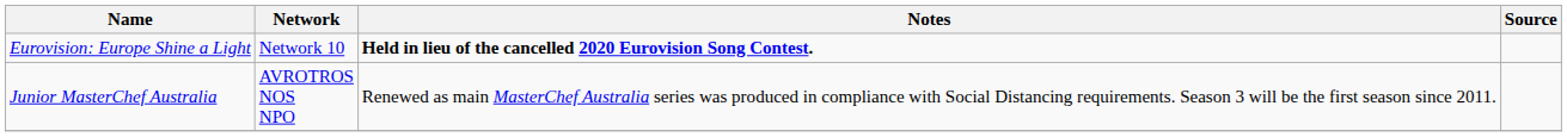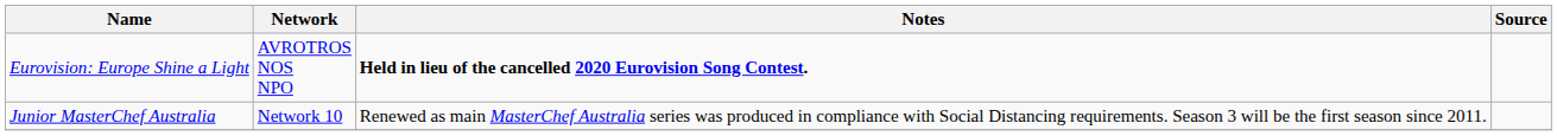 <table class="wikitable sortable">
 <tr>
 <th>Name</th>
 <th>Network</th>
 <th>Notes</th>
 <th>Source</th>
 </tr>
 <tr>
 <td><em><a href='#'>Eurovision: Europe Shine a Light</a></em></td>
-<td><a href='#'>Network 10</a></td>
+<td><a href='#'>AVROTROS</a><br><a href='#'>NOS</a><br><a href='#'>NPO</a></td>
 <td><strong>Held in lieu of the cancelled <a href='#'>2020 Eurovision Song Contest</a>.</strong></td>
 <td></td>
 </tr>
 <tr>
 <td><em><a href='#'>Junior MasterChef Australia</a></em></td>
-<td><a href='#'>AVROTROS</a><br><a href='#'>NOS</a><br><a href='#'>NPO</a></td>
+<td><a href='#'>Network 10</a></td>
 <td>Renewed as main <em><a href='#'>MasterChef Australia</a></em> series was produced in compliance with Social Distancing requirements. Season 3 will be the first season since 2011.</td>
 <td></td>
 </tr>
 <tr>
 </tr>
 </table>
